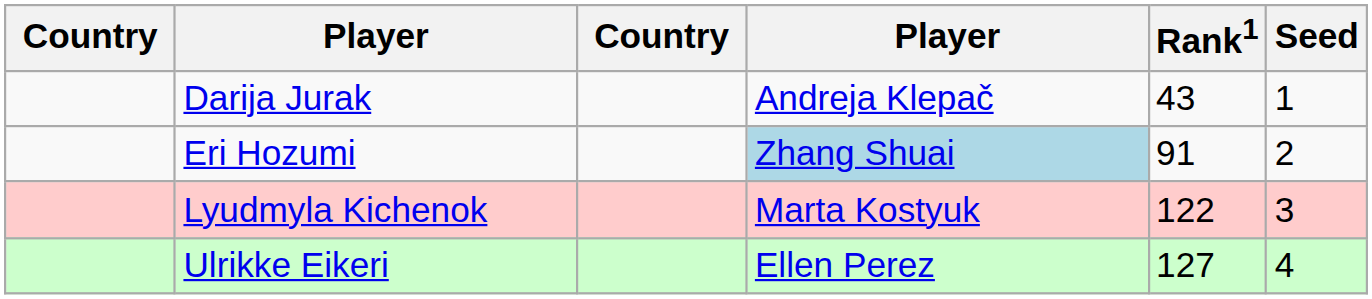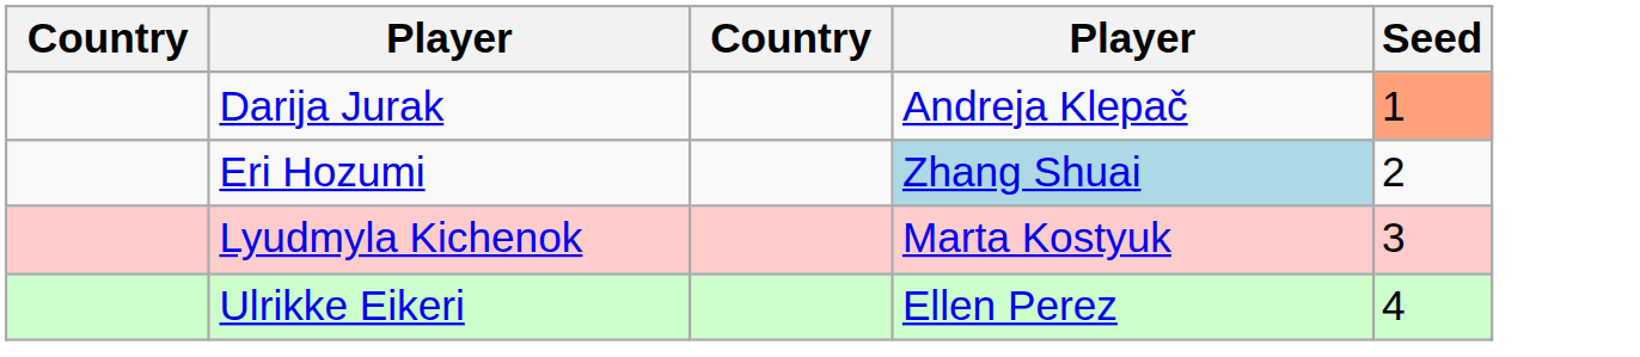 <table class="sortable wikitable">
 <tr>
 <th width="70">Country</th>
 <th width="175">Player</th>
 <th width="70">Country</th>
 <th width="175">Player</th>
-<th>Rank<sup>1</sup></th>
 <th>Seed</th>
 </tr>
 <tr>
 <td></td>
 <td><a href='#'>Darija Jurak</a></td>
 <td></td>
 <td><a href='#'>Andreja Klepač</a></td>
-<td>43</td>
-<td>1</td>
+<td style="background: lightsalmon;">1</td>
 </tr>
 <tr>
 <td></td>
 <td><a href='#'>Eri Hozumi</a></td>
 <td></td>
 <td style="background: lightblue;"><a href='#'>Zhang Shuai</a></td>
-<td>91</td>
 <td>2</td>
 </tr>
 <tr style="background:#fcc;">
 <td></td>
 <td><a href='#'>Lyudmyla Kichenok</a></td>
 <td></td>
 <td><a href='#'>Marta Kostyuk</a></td>
-<td>122</td>
 <td>3</td>
 </tr>
 <tr style="background:#cfc;">
 <td></td>
 <td><a href='#'>Ulrikke Eikeri</a></td>
 <td></td>
 <td><a href='#'>Ellen Perez</a></td>
-<td>127</td>
 <td>4</td>
 </tr>
 </table>
